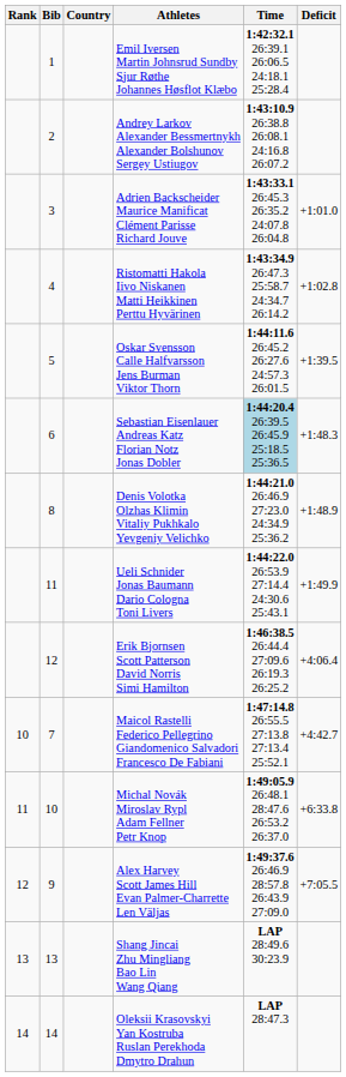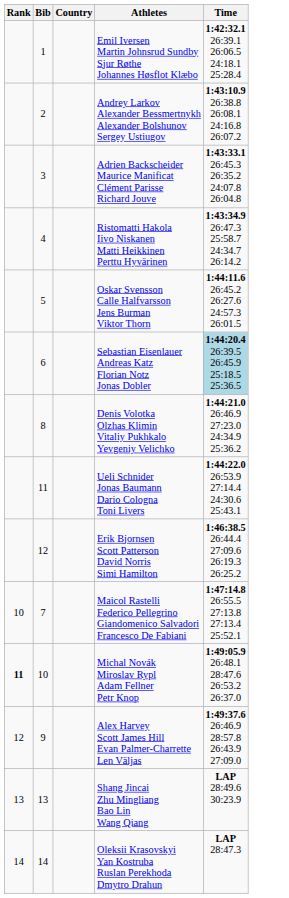 <table class="wikitable sortable" style="text-align:center">
 <tr>
 <th>Rank</th>
 <th>Bib</th>
 <th>Country</th>
 <th>Athletes</th>
 <th>Time</th>
-<th>Deficit</th>
 </tr>
 <tr>
 <td></td>
 <td>1</td>
 <td align=left></td>
 <td align=left><br><a href='#'>Emil Iversen</a><br><a href='#'>Martin Johnsrud Sundby</a><br><a href='#'>Sjur Røthe</a><br><a href='#'>Johannes Høsflot Klæbo</a></td>
 <td><strong>1:42:32.1</strong><br>26:39.1<br>26:06.5<br>24:18.1<br>25:28.4</td>
-<td></td>
 </tr>
 <tr>
 <td></td>
 <td>2</td>
 <td align=left></td>
 <td align=left><br><a href='#'>Andrey Larkov</a><br><a href='#'>Alexander Bessmertnykh</a><br><a href='#'>Alexander Bolshunov</a><br><a href='#'>Sergey Ustiugov</a></td>
 <td><strong>1:43:10.9</strong><br>26:38.8<br>26:08.1<br>24:16.8<br>26:07.2</td>
-<td></td>
 </tr>
 <tr>
 <td></td>
 <td>3</td>
 <td align=left></td>
 <td align=left><br><a href='#'>Adrien Backscheider</a><br><a href='#'>Maurice Manificat</a><br><a href='#'>Clément Parisse</a><br><a href='#'>Richard Jouve</a></td>
 <td><strong>1:43:33.1</strong><br>26:45.3<br>26:35.2<br>24:07.8<br>26:04.8</td>
-<td>+1:01.0</td>
 </tr>
 <tr>
 <td></td>
 <td>4</td>
 <td align=left></td>
 <td align=left><br><a href='#'>Ristomatti Hakola</a><br><a href='#'>Iivo Niskanen</a><br><a href='#'>Matti Heikkinen</a><br><a href='#'>Perttu Hyvärinen</a></td>
 <td><strong>1:43:34.9</strong><br>26:47.3<br>25:58.7<br>24:34.7<br>26:14.2</td>
-<td>+1:02.8</td>
 </tr>
 <tr>
 <td></td>
 <td>5</td>
 <td align=left></td>
 <td align=left><br><a href='#'>Oskar Svensson</a><br><a href='#'>Calle Halfvarsson</a><br><a href='#'>Jens Burman</a><br><a href='#'>Viktor Thorn</a></td>
 <td><strong>1:44:11.6</strong><br>26:45.2<br>26:27.6<br>24:57.3<br>26:01.5</td>
-<td>+1:39.5</td>
 </tr>
 <tr>
 <td></td>
 <td>6</td>
 <td align=left></td>
 <td align=left><br><a href='#'>Sebastian Eisenlauer</a><br><a href='#'>Andreas Katz</a><br><a href='#'>Florian Notz</a><br><a href='#'>Jonas Dobler</a></td>
 <td style="background: lightblue;"><strong>1:44:20.4</strong><br>26:39.5<br>26:45.9<br>25:18.5<br>25:36.5</td>
-<td>+1:48.3</td>
 </tr>
 <tr>
 <td></td>
 <td>8</td>
 <td align=left></td>
 <td align=left><br><a href='#'>Denis Volotka</a><br><a href='#'>Olzhas Klimin</a><br><a href='#'>Vitaliy Pukhkalo</a><br><a href='#'>Yevgeniy Velichko</a></td>
 <td><strong>1:44:21.0</strong><br>26:46.9<br>27:23.0<br>24:34.9<br>25:36.2</td>
-<td>+1:48.9</td>
 </tr>
 <tr>
 <td></td>
 <td>11</td>
 <td align=left></td>
 <td align=left><br><a href='#'>Ueli Schnider</a><br><a href='#'>Jonas Baumann</a><br><a href='#'>Dario Cologna</a><br><a href='#'>Toni Livers</a></td>
 <td><strong>1:44:22.0</strong><br>26:53.9<br>27:14.4<br>24:30.6<br>25:43.1</td>
-<td>+1:49.9</td>
 </tr>
 <tr>
 <td></td>
 <td>12</td>
 <td align=left></td>
 <td align=left><br><a href='#'>Erik Bjornsen</a><br><a href='#'>Scott Patterson</a><br><a href='#'>David Norris</a><br><a href='#'>Simi Hamilton</a></td>
 <td><strong>1:46:38.5</strong><br>26:44.4<br>27:09.6<br>26:19.3<br>26:25.2</td>
-<td>+4:06.4</td>
 </tr>
 <tr>
 <td>10</td>
 <td>7</td>
 <td align=left></td>
 <td align=left><br><a href='#'>Maicol Rastelli</a><br><a href='#'>Federico Pellegrino</a><br><a href='#'>Giandomenico Salvadori</a><br><a href='#'>Francesco De Fabiani</a></td>
 <td><strong>1:47:14.8</strong><br>26:55.5<br>27:13.8<br>27:13.4<br>25:52.1</td>
-<td>+4:42.7</td>
 </tr>
 <tr>
-<td>11</td>
+<td><strong>11</strong></td>
 <td>10</td>
 <td align=left></td>
 <td align=left><br><a href='#'>Michal Novák</a><br><a href='#'>Miroslav Rypl</a><br><a href='#'>Adam Fellner</a><br><a href='#'>Petr Knop</a></td>
 <td><strong>1:49:05.9</strong><br>26:48.1<br>28:47.6<br>26:53.2<br>26:37.0</td>
-<td>+6:33.8</td>
 </tr>
 <tr>
 <td>12</td>
 <td>9</td>
 <td align=left></td>
 <td align=left><br><a href='#'>Alex Harvey</a><br><a href='#'>Scott James Hill</a><br><a href='#'>Evan Palmer-Charrette</a><br><a href='#'>Len Väljas</a></td>
 <td><strong>1:49:37.6</strong><br>26:46.9<br>28:57.8<br>26:43.9<br>27:09.0</td>
-<td>+7:05.5</td>
 </tr>
 <tr>
 <td>13</td>
 <td>13</td>
 <td align=left></td>
 <td align=left><br><a href='#'>Shang Jincai</a><br><a href='#'>Zhu Mingliang</a><br><a href='#'>Bao Lin</a><br><a href='#'>Wang Qiang</a></td>
 <td><strong>LAP</strong><br>28:49.6<br>30:23.9<br><br><br></td>
-<td></td>
 </tr>
 <tr>
 <td>14</td>
 <td>14</td>
 <td align=left></td>
 <td align=left><br><a href='#'>Oleksii Krasovskyi</a><br><a href='#'>Yan Kostruba</a><br><a href='#'>Ruslan Perekhoda</a><br><a href='#'>Dmytro Drahun</a></td>
 <td><strong>LAP</strong><br>28:47.3<br><br><br><br></td>
-<td></td>
 </tr>
 </table>
